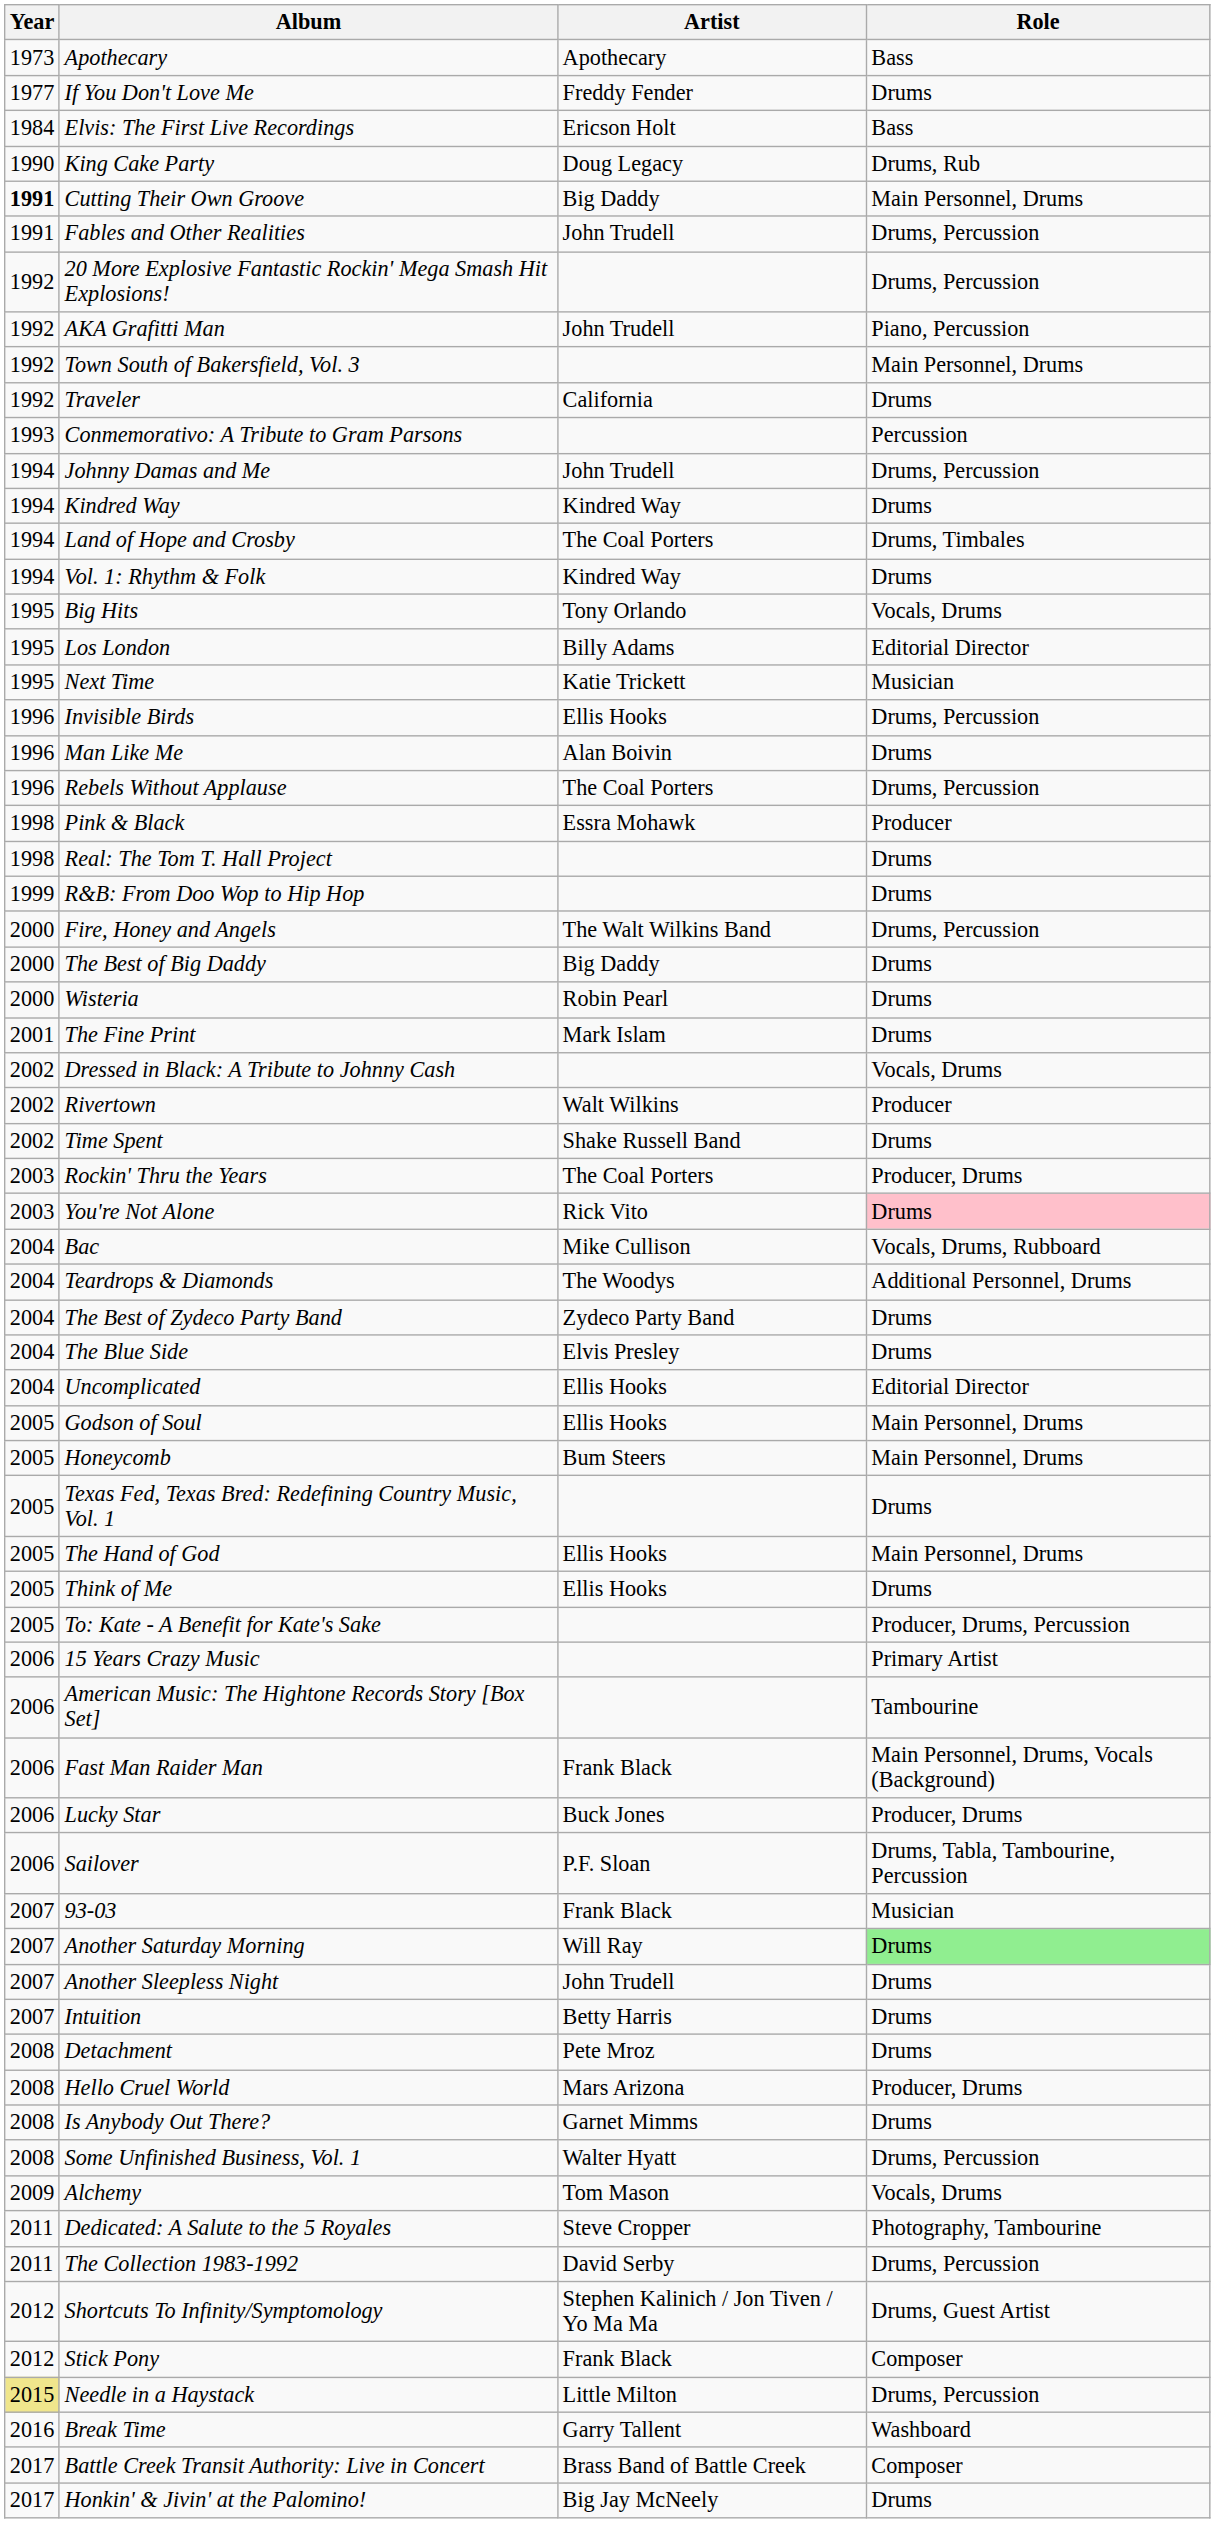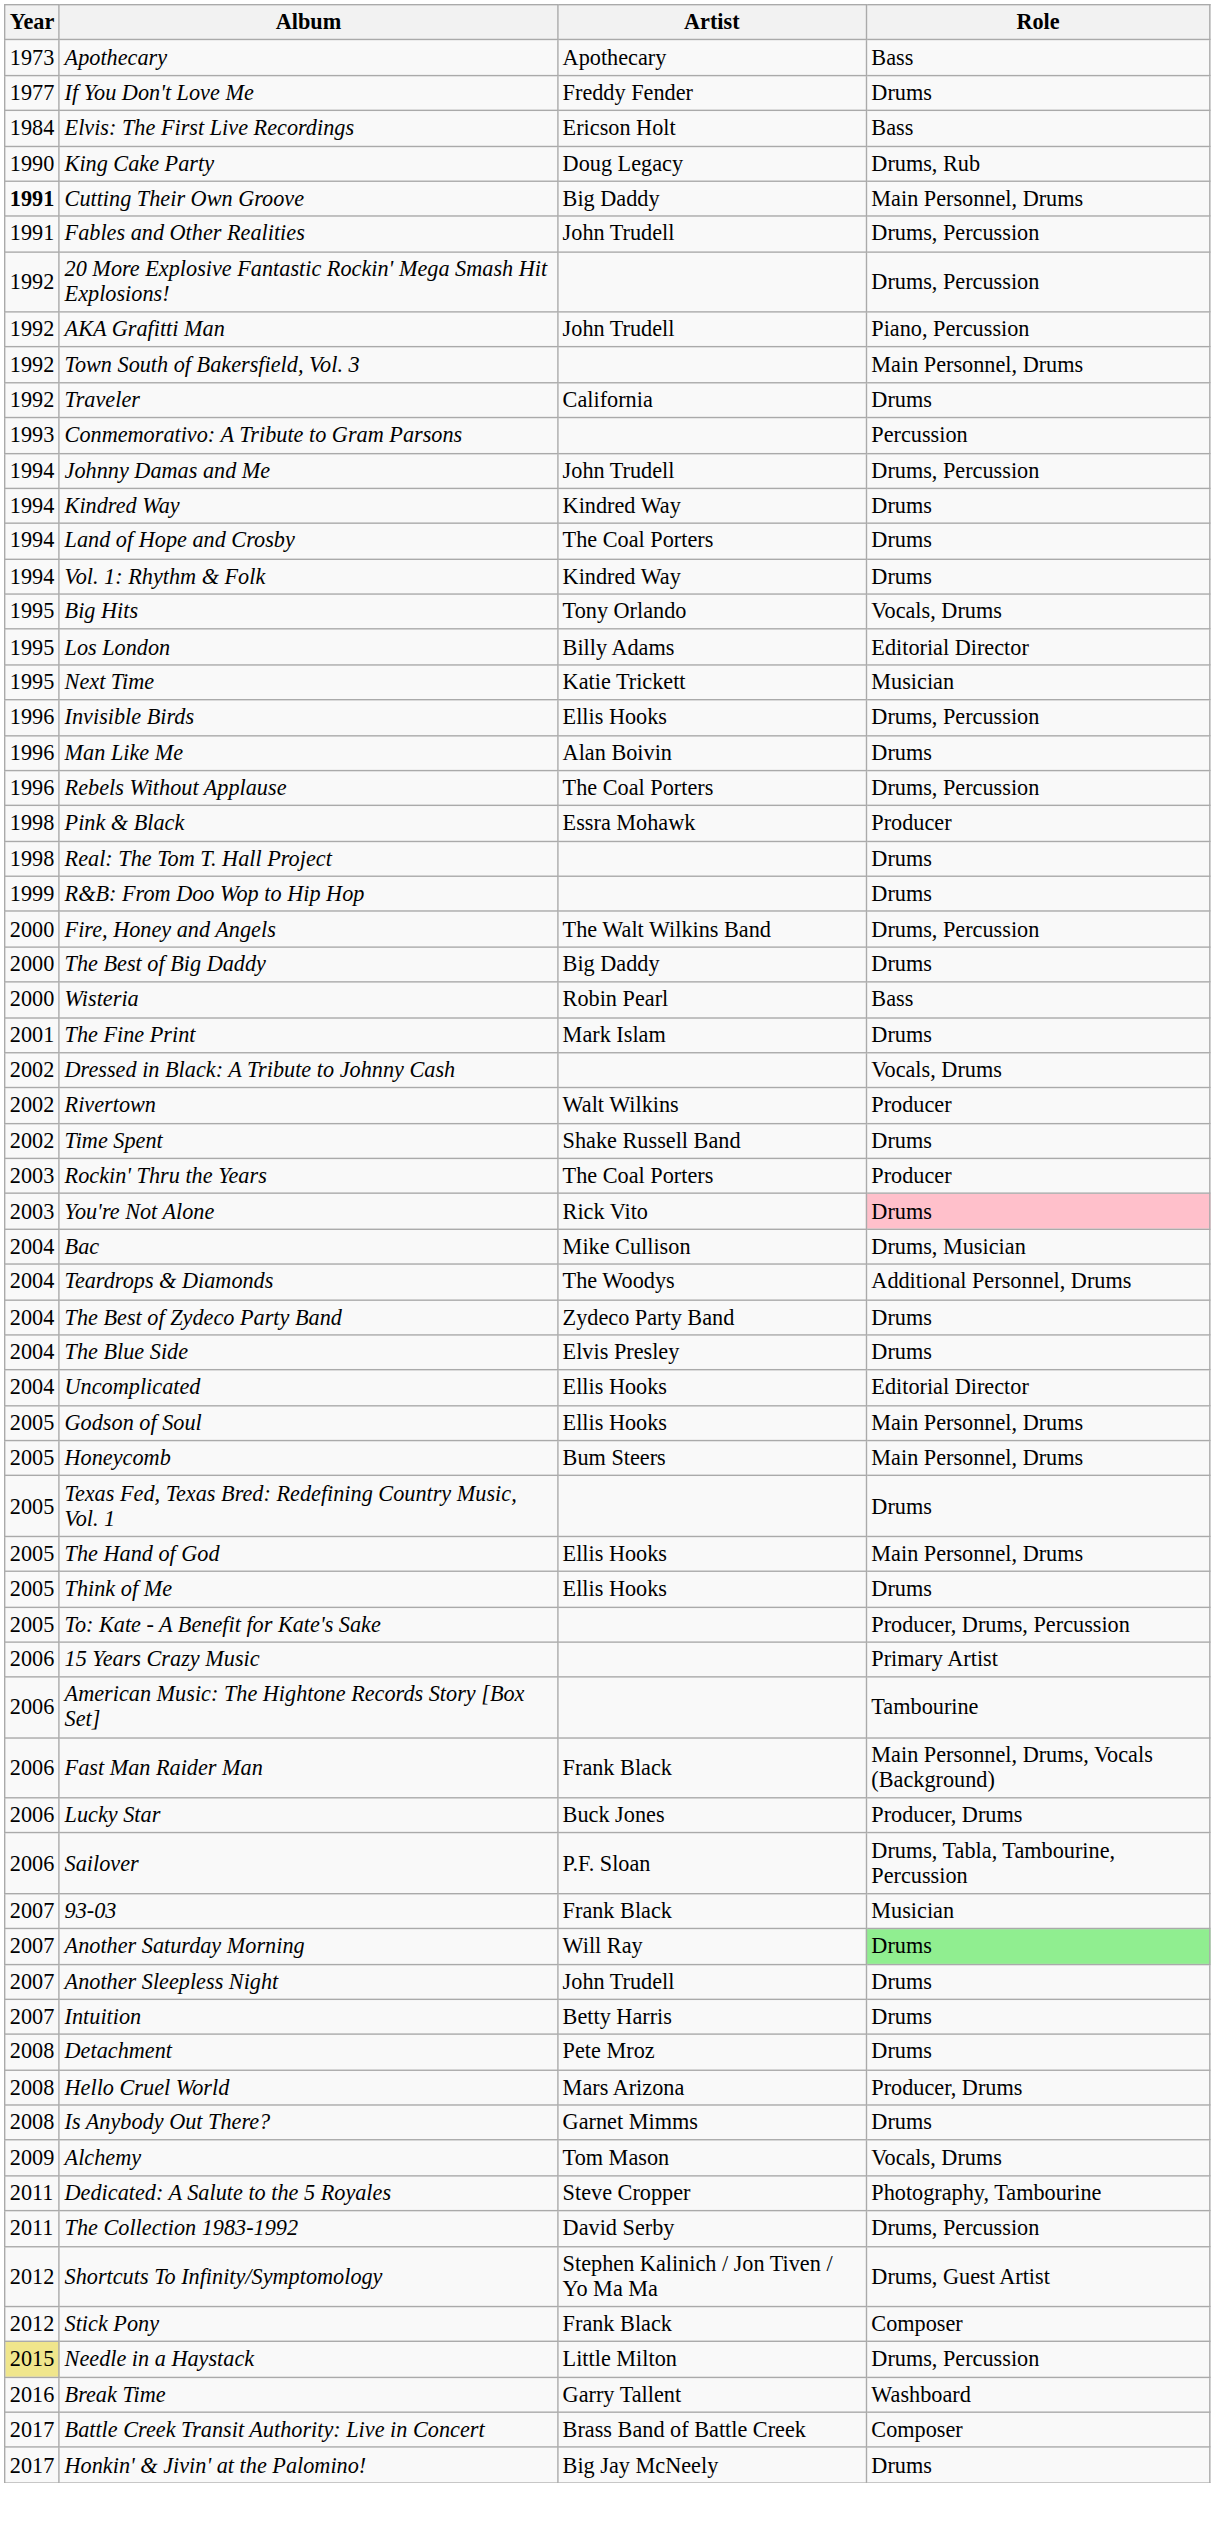 <table class="wikitable plainrowheaders sortable">
 <tr>
 <th>Year</th>
 <th>Album</th>
 <th>Artist</th>
 <th>Role</th>
 </tr>
 <tr>
 <td>1973</td>
 <td><em>Apothecary</em></td>
 <td>Apothecary</td>
 <td>Bass</td>
 </tr>
 <tr>
 <td>1977</td>
 <td><em>If You Don't Love Me</em></td>
 <td>Freddy Fender</td>
 <td>Drums</td>
 </tr>
 <tr>
 <td>1984</td>
 <td><em>Elvis: The First Live Recordings</em></td>
 <td>Ericson Holt</td>
 <td>Bass</td>
 </tr>
 <tr>
 <td>1990</td>
 <td><em>King Cake Party</em></td>
 <td>Doug Legacy</td>
 <td>Drums, Rub</td>
 </tr>
 <tr>
 <td><strong>1991</strong></td>
 <td><em>Cutting Their Own Groove</em></td>
 <td>Big Daddy</td>
 <td>Main Personnel, Drums</td>
 </tr>
 <tr>
 <td>1991</td>
 <td><em>Fables and Other Realities</em></td>
 <td>John Trudell</td>
 <td>Drums, Percussion</td>
 </tr>
 <tr>
 <td>1992</td>
 <td><em>20 More Explosive Fantastic Rockin' Mega Smash Hit Explosions!</em></td>
 <td></td>
 <td>Drums, Percussion</td>
 </tr>
 <tr>
 <td>1992</td>
 <td><em>AKA Grafitti Man</em></td>
 <td>John Trudell</td>
 <td>Piano, Percussion</td>
 </tr>
 <tr>
 <td>1992</td>
 <td><em>Town South of Bakersfield, Vol. 3</em></td>
 <td></td>
 <td>Main Personnel, Drums</td>
 </tr>
 <tr>
 <td>1992</td>
 <td><em>Traveler</em></td>
 <td>California</td>
 <td>Drums</td>
 </tr>
 <tr>
 <td>1993</td>
 <td><em>Conmemorativo: A Tribute to Gram Parsons</em></td>
 <td></td>
 <td>Percussion</td>
 </tr>
 <tr>
 <td>1994</td>
 <td><em>Johnny Damas and Me</em></td>
 <td>John Trudell</td>
 <td>Drums, Percussion</td>
 </tr>
 <tr>
 <td>1994</td>
 <td><em>Kindred Way</em></td>
 <td>Kindred Way</td>
 <td>Drums</td>
 </tr>
 <tr>
 <td>1994</td>
 <td><em>Land of Hope and Crosby</em></td>
 <td>The Coal Porters</td>
-<td>Drums, Timbales</td>
+<td>Drums</td>
 </tr>
 <tr>
 <td>1994</td>
 <td><em>Vol. 1: Rhythm & Folk</em></td>
 <td>Kindred Way</td>
 <td>Drums</td>
 </tr>
 <tr>
 <td>1995</td>
 <td><em>Big Hits</em></td>
 <td>Tony Orlando</td>
 <td>Vocals, Drums</td>
 </tr>
 <tr>
 <td>1995</td>
 <td><em>Los London</em></td>
 <td>Billy Adams</td>
 <td>Editorial Director</td>
 </tr>
 <tr>
 <td>1995</td>
 <td><em>Next Time</em></td>
 <td>Katie Trickett</td>
 <td>Musician</td>
 </tr>
 <tr>
 <td>1996</td>
 <td><em>Invisible Birds</em></td>
 <td>Ellis Hooks</td>
 <td>Drums, Percussion</td>
 </tr>
 <tr>
 <td>1996</td>
 <td><em>Man Like Me</em></td>
 <td>Alan Boivin</td>
 <td>Drums</td>
 </tr>
 <tr>
 <td>1996</td>
 <td><em>Rebels Without Applause</em></td>
 <td>The Coal Porters</td>
 <td>Drums, Percussion</td>
 </tr>
 <tr>
 <td>1998</td>
 <td><em>Pink & Black</em></td>
 <td>Essra Mohawk</td>
 <td>Producer</td>
 </tr>
 <tr>
 <td>1998</td>
 <td><em>Real: The Tom T. Hall Project</em></td>
 <td></td>
 <td>Drums</td>
 </tr>
 <tr>
 <td>1999</td>
 <td><em>R&B: From Doo Wop to Hip Hop</em></td>
 <td></td>
 <td>Drums</td>
 </tr>
 <tr>
 <td>2000</td>
 <td><em>Fire, Honey and Angels</em></td>
 <td>The Walt Wilkins Band</td>
 <td>Drums, Percussion</td>
 </tr>
 <tr>
 <td>2000</td>
 <td><em>The Best of Big Daddy</em></td>
 <td>Big Daddy</td>
 <td>Drums</td>
 </tr>
 <tr>
 <td>2000</td>
 <td><em>Wisteria</em></td>
 <td>Robin Pearl</td>
-<td>Drums</td>
+<td>Bass</td>
 </tr>
 <tr>
 <td>2001</td>
 <td><em>The Fine Print</em></td>
 <td>Mark Islam</td>
 <td>Drums</td>
 </tr>
 <tr>
 <td>2002</td>
 <td><em>Dressed in Black: A Tribute to Johnny Cash</em></td>
 <td></td>
 <td>Vocals, Drums</td>
 </tr>
 <tr>
 <td>2002</td>
 <td><em>Rivertown</em></td>
 <td>Walt Wilkins</td>
 <td>Producer</td>
 </tr>
 <tr>
 <td>2002</td>
 <td><em>Time Spent</em></td>
 <td>Shake Russell Band</td>
 <td>Drums</td>
 </tr>
 <tr>
 <td>2003</td>
 <td><em>Rockin' Thru the Years</em></td>
 <td>The Coal Porters</td>
-<td>Producer, Drums</td>
+<td>Producer</td>
 </tr>
 <tr>
 <td>2003</td>
 <td><em>You're Not Alone</em></td>
 <td>Rick Vito</td>
 <td style="background: pink;">Drums</td>
 </tr>
 <tr>
 <td>2004</td>
 <td><em>Bac</em></td>
 <td>Mike Cullison</td>
-<td>Vocals, Drums, Rubboard</td>
+<td>Drums, Musician</td>
 </tr>
 <tr>
 <td>2004</td>
 <td><em>Teardrops & Diamonds</em></td>
 <td>The Woodys</td>
 <td>Additional Personnel, Drums</td>
 </tr>
 <tr>
 <td>2004</td>
 <td><em>The Best of Zydeco Party Band</em></td>
 <td>Zydeco Party Band</td>
 <td>Drums</td>
 </tr>
 <tr>
 <td>2004</td>
 <td><em>The Blue Side</em></td>
 <td>Elvis Presley</td>
 <td>Drums</td>
 </tr>
 <tr>
 <td>2004</td>
 <td><em>Uncomplicated</em></td>
 <td>Ellis Hooks</td>
 <td>Editorial Director</td>
 </tr>
 <tr>
 <td>2005</td>
 <td><em>Godson of Soul</em></td>
 <td>Ellis Hooks</td>
 <td>Main Personnel, Drums</td>
 </tr>
 <tr>
 <td>2005</td>
 <td><em>Honeycomb</em></td>
 <td>Bum Steers</td>
 <td>Main Personnel, Drums</td>
 </tr>
 <tr>
 <td>2005</td>
 <td><em>Texas Fed, Texas Bred: Redefining Country Music, Vol. 1</em></td>
 <td></td>
 <td>Drums</td>
 </tr>
 <tr>
 <td>2005</td>
 <td><em>The Hand of God</em></td>
 <td>Ellis Hooks</td>
 <td>Main Personnel, Drums</td>
 </tr>
 <tr>
 <td>2005</td>
 <td><em>Think of Me</em></td>
 <td>Ellis Hooks</td>
 <td>Drums</td>
 </tr>
 <tr>
 <td>2005</td>
 <td><em>To: Kate - A Benefit for Kate's Sake</em></td>
 <td></td>
 <td>Producer, Drums, Percussion</td>
 </tr>
 <tr>
 <td>2006</td>
 <td><em>15 Years Crazy Music</em></td>
 <td></td>
 <td>Primary Artist</td>
 </tr>
 <tr>
 <td>2006</td>
 <td><em>American Music: The Hightone Records Story [Box Set]</em></td>
 <td></td>
 <td>Tambourine</td>
 </tr>
 <tr>
 <td>2006</td>
 <td><em>Fast Man Raider Man</em></td>
 <td>Frank Black</td>
 <td>Main Personnel, Drums, Vocals (Background)</td>
 </tr>
 <tr>
 <td>2006</td>
 <td><em>Lucky Star</em></td>
 <td>Buck Jones</td>
 <td>Producer, Drums</td>
 </tr>
 <tr>
 <td>2006</td>
 <td><em>Sailover</em></td>
 <td>P.F. Sloan</td>
 <td>Drums, Tabla, Tambourine, Percussion</td>
 </tr>
 <tr>
 <td>2007</td>
 <td><em>93-03</em></td>
 <td>Frank Black</td>
 <td>Musician</td>
 </tr>
 <tr>
 <td>2007</td>
 <td><em>Another Saturday Morning</em></td>
 <td>Will Ray</td>
 <td style="background: lightgreen;">Drums</td>
 </tr>
 <tr>
 <td>2007</td>
 <td><em>Another Sleepless Night</em></td>
 <td>John Trudell</td>
 <td>Drums</td>
 </tr>
 <tr>
 <td>2007</td>
 <td><em>Intuition</em></td>
 <td>Betty Harris</td>
 <td>Drums</td>
 </tr>
 <tr>
 <td>2008</td>
 <td><em>Detachment</em></td>
 <td>Pete Mroz</td>
 <td>Drums</td>
 </tr>
 <tr>
 <td>2008</td>
 <td><em>Hello Cruel World</em></td>
 <td>Mars Arizona</td>
 <td>Producer, Drums</td>
 </tr>
 <tr>
 <td>2008</td>
 <td><em>Is Anybody Out There?</em></td>
 <td>Garnet Mimms</td>
 <td>Drums</td>
 </tr>
 <tr>
-<td>2008</td>
-<td><em>Some Unfinished Business, Vol. 1</em></td>
-<td>Walter Hyatt</td>
-<td>Drums, Percussion</td>
-</tr>
-<tr>
 <td>2009</td>
 <td><em>Alchemy</em></td>
 <td>Tom Mason</td>
 <td>Vocals, Drums</td>
 </tr>
 <tr>
 <td>2011</td>
 <td><em>Dedicated: A Salute to the 5 Royales</em></td>
 <td>Steve Cropper</td>
 <td>Photography, Tambourine</td>
 </tr>
 <tr>
 <td>2011</td>
 <td><em>The Collection 1983-1992</em></td>
 <td>David Serby</td>
 <td>Drums, Percussion</td>
 </tr>
 <tr>
 <td>2012</td>
 <td><em>Shortcuts To Infinity/Symptomology</em></td>
 <td>Stephen Kalinich / Jon Tiven / Yo Ma Ma</td>
 <td>Drums, Guest Artist</td>
 </tr>
 <tr>
 <td>2012</td>
 <td><em>Stick Pony</em></td>
 <td>Frank Black</td>
 <td>Composer</td>
 </tr>
 <tr>
 <td style="background: khaki;">2015</td>
 <td><em>Needle in a Haystack</em></td>
 <td>Little Milton</td>
 <td>Drums, Percussion</td>
 </tr>
 <tr>
 <td>2016</td>
 <td><em>Break Time</em></td>
 <td>Garry Tallent</td>
 <td>Washboard</td>
 </tr>
 <tr>
 <td>2017</td>
 <td><em>Battle Creek Transit Authority: Live in Concert</em></td>
 <td>Brass Band of Battle Creek</td>
 <td>Composer</td>
 </tr>
 <tr>
 <td>2017</td>
 <td><em>Honkin' & Jivin' at the Palomino!</em></td>
 <td>Big Jay McNeely</td>
 <td>Drums</td>
 </tr>
 </table>
